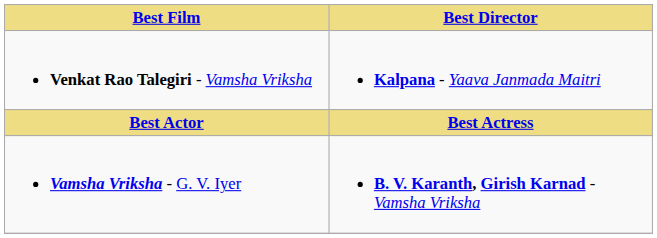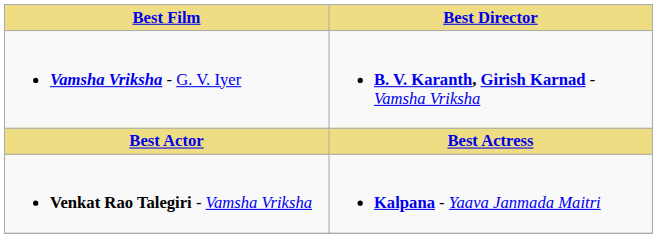 <table class="wikitable" width=100% |>
 <tr>
 <th !  style="background:#eedd82; text-align:center; width:50%;"><a href='#'>Best Film</a></th>
 <th !  style="background:#eedd82; text-align:center; width:50%;"><a href='#'>Best Director</a></th>
 </tr>
 <tr>
-<td valign="top"><br><ul><li><strong>Venkat Rao Talegiri</strong> - <em><a href='#'>Vamsha Vriksha</a></em></li></ul></td>
-<td valign="top"><br><ul><li><strong><a href='#'>Kalpana</a></strong> - <em><a href='#'>Yaava Janmada Maitri</a></em></li></ul></td>
+<td valign="top"><br><ul><li><strong><em><a href='#'>Vamsha Vriksha</a></em></strong> - <a href='#'>G. V. Iyer</a></li></ul></td>
+<td valign="top"><br><ul><li><strong><a href='#'>B. V. Karanth</a>, <a href='#'>Girish Karnad</a></strong> - <em><a href='#'>Vamsha Vriksha</a></em></li></ul></td>
 </tr>
 <tr>
 <th !  style="background:#eedd82; text-align:center; width:50%;"><a href='#'>Best Actor</a></th>
 <th !  style="background:#eedd82; text-align:center; width:50%;"><a href='#'>Best Actress</a></th>
 </tr>
 <tr>
-<td valign="top"><br><ul><li><strong><em><a href='#'>Vamsha Vriksha</a></em></strong> - <a href='#'>G. V. Iyer</a></li></ul></td>
-<td valign="top"><br><ul><li><strong><a href='#'>B. V. Karanth</a>, <a href='#'>Girish Karnad</a></strong> - <em><a href='#'>Vamsha Vriksha</a></em></li></ul></td>
+<td valign="top"><br><ul><li><strong>Venkat Rao Talegiri</strong> - <em><a href='#'>Vamsha Vriksha</a></em></li></ul></td>
+<td valign="top"><br><ul><li><strong><a href='#'>Kalpana</a></strong> - <em><a href='#'>Yaava Janmada Maitri</a></em></li></ul></td>
 </tr>
 <tr>
 </tr>
 </table>
